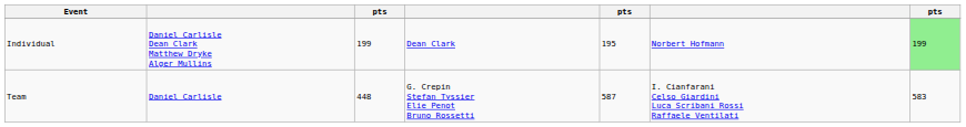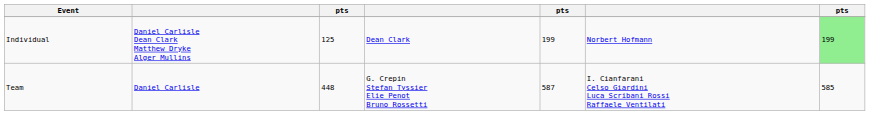 <table class="wikitable" width=70% style="font-size:90%; text-align:left;">
 <tr>
 <th>Event</th>
 <th></th>
 <th>pts</th>
 <th></th>
 <th>pts</th>
 <th></th>
 <th>pts</th>
 </tr>
 <tr '>
 </tr>
 <tr>
 <td>Individual</td>
 <td><br><a href='#'>Daniel Carlisle</a><br><a href='#'>Dean Clark</a><br><a href='#'>Matthew Dryke</a><br><a href='#'>Alger Mullins</a></td>
+<td>125</td>
+<td> <a href='#'>Dean Clark</a></td>
 <td>199</td>
-<td> <a href='#'>Dean Clark</a></td>
-<td>195</td>
 <td> <a href='#'>Norbert Hofmann</a></td>
 <td style="background: lightgreen;">199</td>
 </tr>
 <tr>
 <td>Team</td>
 <td> <a href='#'>Daniel Carlisle</a></td>
 <td>448</td>
 <td><br>G. Crepin<br><a href='#'>Stefan Tyssier</a><br><a href='#'>Elie Penot</a><br><a href='#'>Bruno Rossetti</a></td>
 <td>587</td>
 <td><br>I. Cianfarani<br><a href='#'>Celso Giardini</a><br><a href='#'>Luca Scribani Rossi</a><br><a href='#'>Raffaele Ventilati</a></td>
-<td>583</td>
+<td>585</td>
 </tr>
 </table>
